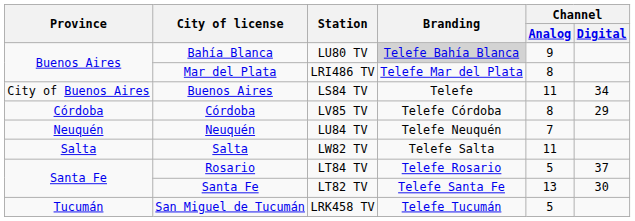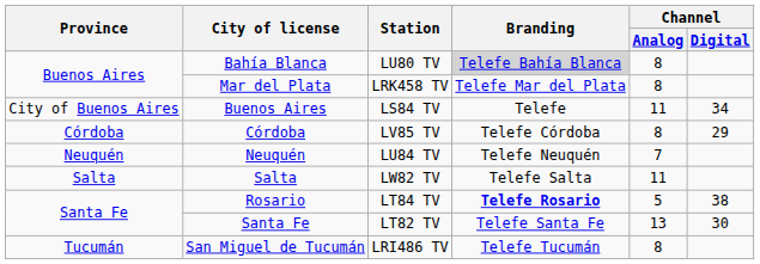 <table class="wikitable sortable" style="text-align:center;">
 <tr>
 <th rowspan=2>Province</th>
 <th rowspan=2>City of license</th>
 <th rowspan=2>Station</th>
 <th rowspan=2>Branding</th>
 <th colspan=2>Channel</th>
 </tr>
 <tr>
 <th><a href='#'>Analog</a></th>
 <th><a href='#'>Digital</a></th>
 </tr>
 <tr>
 <td rowspan=2><a href='#'>Buenos Aires</a></td>
 <td><a href='#'>Bahía Blanca</a></td>
 <td>LU80 TV</td>
 <td style="background: lightgrey;"><a href='#'>Telefe Bahía Blanca</a></td>
-<td>9</td>
+<td>8</td>
 <td></td>
 </tr>
 <tr>
 <td><a href='#'>Mar del Plata</a></td>
-<td>LRI486 TV</td>
+<td>LRK458 TV</td>
 <td><a href='#'>Telefe Mar del Plata</a></td>
 <td>8</td>
 <td></td>
 </tr>
 <tr>
 <td>City of <a href='#'>Buenos Aires</a></td>
 <td><a href='#'>Buenos Aires</a></td>
 <td>LS84 TV</td>
 <td>Telefe</td>
 <td>11</td>
 <td>34</td>
 </tr>
 <tr>
 <td><a href='#'>Córdoba</a></td>
 <td><a href='#'>Córdoba</a></td>
 <td>LV85 TV</td>
 <td>Telefe Córdoba</td>
 <td>8</td>
 <td>29</td>
 </tr>
 <tr>
 <td><a href='#'>Neuquén</a></td>
 <td><a href='#'>Neuquén</a></td>
 <td>LU84 TV</td>
 <td>Telefe  Neuquén</td>
 <td>7</td>
 <td></td>
 </tr>
 <tr>
 <td><a href='#'>Salta</a></td>
 <td><a href='#'>Salta</a></td>
 <td>LW82 TV</td>
 <td>Telefe Salta</td>
 <td>11</td>
 <td></td>
 </tr>
 <tr>
 <td rowspan=2><a href='#'>Santa Fe</a></td>
 <td><a href='#'>Rosario</a></td>
 <td>LT84 TV</td>
-<td><a href='#'>Telefe Rosario</a></td>
+<td><strong><a href='#'>Telefe Rosario</a></strong></td>
 <td>5</td>
-<td>37</td>
+<td>38</td>
 </tr>
 <tr>
 <td><a href='#'>Santa Fe</a></td>
 <td>LT82 TV</td>
 <td><a href='#'>Telefe Santa Fe</a></td>
 <td>13</td>
 <td>30</td>
 </tr>
 <tr>
 <td><a href='#'>Tucumán</a></td>
 <td><a href='#'>San Miguel de Tucumán</a></td>
-<td>LRK458 TV</td>
+<td>LRI486 TV</td>
 <td><a href='#'>Telefe Tucumán</a></td>
-<td>5</td>
+<td>8</td>
 <td></td>
 </tr>
 </table>
